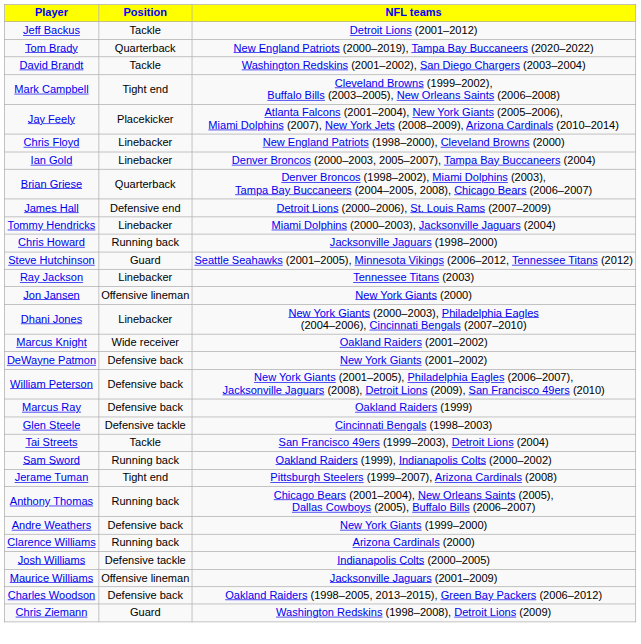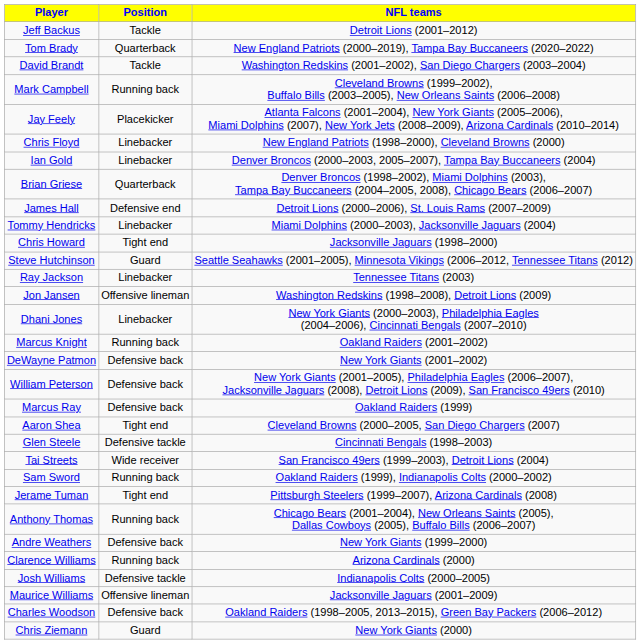 <table class="wikitable" style="text-align:center;">
 <tr>
 <th style="background:yellow; color:blue;">Player</th>
 <th style="background:yellow; color:blue;">Position</th>
 <th style="background:yellow; color:blue;">NFL teams</th>
 </tr>
 <tr>
 <td><a href='#'>Jeff Backus</a></td>
 <td>Tackle</td>
 <td><a href='#'>Detroit Lions</a> (2001–2012)</td>
 </tr>
 <tr>
 <td><a href='#'>Tom Brady</a></td>
 <td>Quarterback</td>
 <td><a href='#'>New England Patriots</a> (2000–2019), <a href='#'>Tampa Bay Buccaneers</a> (2020–2022)</td>
 </tr>
 <tr>
 <td><a href='#'>David Brandt</a></td>
 <td>Tackle</td>
 <td><a href='#'>Washington Redskins</a> (2001–2002), <a href='#'>San Diego Chargers</a> (2003–2004)</td>
 </tr>
 <tr>
 <td><a href='#'>Mark Campbell</a></td>
-<td>Tight end</td>
+<td>Running back</td>
 <td><a href='#'>Cleveland Browns</a> (1999–2002),<br><a href='#'>Buffalo Bills</a> (2003–2005), <a href='#'>New Orleans Saints</a> (2006–2008)</td>
 </tr>
 <tr>
 <td><a href='#'>Jay Feely</a></td>
 <td>Placekicker</td>
 <td><a href='#'>Atlanta Falcons</a> (2001–2004), <a href='#'>New York Giants</a> (2005–2006),<br><a href='#'>Miami Dolphins</a> (2007), <a href='#'>New York Jets</a> (2008–2009), <a href='#'>Arizona Cardinals</a> (2010–2014)</td>
 </tr>
 <tr>
 <td><a href='#'>Chris Floyd</a></td>
 <td>Linebacker</td>
 <td><a href='#'>New England Patriots</a> (1998–2000), <a href='#'>Cleveland Browns</a> (2000)</td>
 </tr>
 <tr>
 <td><a href='#'>Ian Gold</a></td>
 <td>Linebacker</td>
 <td><a href='#'>Denver Broncos</a> (2000–2003, 2005–2007), <a href='#'>Tampa Bay Buccaneers</a> (2004)</td>
 </tr>
 <tr>
 <td><a href='#'>Brian Griese</a></td>
 <td>Quarterback</td>
 <td><a href='#'>Denver Broncos</a> (1998–2002), <a href='#'>Miami Dolphins</a> (2003),<br><a href='#'>Tampa Bay Buccaneers</a> (2004–2005, 2008), <a href='#'>Chicago Bears</a> (2006–2007)</td>
 </tr>
 <tr>
 <td><a href='#'>James Hall</a></td>
 <td>Defensive end</td>
 <td><a href='#'>Detroit Lions</a> (2000–2006), <a href='#'>St. Louis Rams</a> (2007–2009)</td>
 </tr>
 <tr>
 <td><a href='#'>Tommy Hendricks</a></td>
 <td>Linebacker</td>
 <td><a href='#'>Miami Dolphins</a> (2000–2003), <a href='#'>Jacksonville Jaguars</a> (2004)</td>
 </tr>
 <tr>
 <td><a href='#'>Chris Howard</a></td>
-<td>Running back</td>
+<td>Tight end</td>
 <td><a href='#'>Jacksonville Jaguars</a> (1998–2000)</td>
 </tr>
 <tr>
 <td><a href='#'>Steve Hutchinson</a></td>
 <td>Guard</td>
 <td><a href='#'>Seattle Seahawks</a> (2001–2005), <a href='#'>Minnesota Vikings</a> (2006–2012, <a href='#'>Tennessee Titans</a> (2012)</td>
 </tr>
 <tr>
 <td><a href='#'>Ray Jackson</a></td>
 <td>Linebacker</td>
 <td><a href='#'>Tennessee Titans</a> (2003)</td>
 </tr>
 <tr>
 <td><a href='#'>Jon Jansen</a></td>
 <td>Offensive lineman</td>
-<td><a href='#'>New York Giants</a> (2000)</td>
+<td><a href='#'>Washington Redskins</a> (1998–2008), <a href='#'>Detroit Lions</a> (2009)</td>
 </tr>
 <tr>
 <td><a href='#'>Dhani Jones</a></td>
 <td>Linebacker</td>
 <td><a href='#'>New York Giants</a> (2000–2003), <a href='#'>Philadelphia Eagles</a><br>(2004–2006), <a href='#'>Cincinnati Bengals</a> (2007–2010)</td>
 </tr>
 <tr>
 <td><a href='#'>Marcus Knight</a></td>
-<td>Wide receiver</td>
+<td>Running back</td>
 <td><a href='#'>Oakland Raiders</a> (2001–2002)</td>
 </tr>
 <tr>
 <td><a href='#'>DeWayne Patmon</a></td>
 <td>Defensive back</td>
 <td><a href='#'>New York Giants</a> (2001–2002)</td>
 </tr>
 <tr>
 <td><a href='#'>William Peterson</a></td>
 <td>Defensive back</td>
 <td><a href='#'>New York Giants</a> (2001–2005), <a href='#'>Philadelphia Eagles</a> (2006–2007),<br><a href='#'>Jacksonville Jaguars</a> (2008), <a href='#'>Detroit Lions</a> (2009), <a href='#'>San Francisco 49ers</a> (2010)</td>
 </tr>
 <tr>
 <td><a href='#'>Marcus Ray</a></td>
 <td>Defensive back</td>
 <td><a href='#'>Oakland Raiders</a> (1999)</td>
 </tr>
 <tr>
+<td><a href='#'>Aaron Shea</a></td>
+<td>Tight end</td>
+<td><a href='#'>Cleveland Browns</a> (2000–2005, <a href='#'>San Diego Chargers</a> (2007)</td>
+</tr>
+<tr>
 <td><a href='#'>Glen Steele</a></td>
 <td>Defensive tackle</td>
 <td><a href='#'>Cincinnati Bengals</a> (1998–2003)</td>
 </tr>
 <tr>
 <td><a href='#'>Tai Streets</a></td>
-<td>Tackle</td>
+<td>Wide receiver</td>
 <td><a href='#'>San Francisco 49ers</a> (1999–2003), <a href='#'>Detroit Lions</a> (2004)</td>
 </tr>
 <tr>
 <td><a href='#'>Sam Sword</a></td>
 <td>Running back</td>
 <td><a href='#'>Oakland Raiders</a> (1999), <a href='#'>Indianapolis Colts</a> (2000–2002)</td>
 </tr>
 <tr>
 <td><a href='#'>Jerame Tuman</a></td>
 <td>Tight end</td>
 <td><a href='#'>Pittsburgh Steelers</a> (1999–2007), <a href='#'>Arizona Cardinals</a> (2008)</td>
 </tr>
 <tr>
 <td><a href='#'>Anthony Thomas</a></td>
 <td>Running back</td>
 <td><a href='#'>Chicago Bears</a> (2001–2004), <a href='#'>New Orleans Saints</a> (2005),<br><a href='#'>Dallas Cowboys</a> (2005), <a href='#'>Buffalo Bills</a> (2006–2007)</td>
 </tr>
 <tr>
 <td><a href='#'>Andre Weathers</a></td>
 <td>Defensive back</td>
 <td><a href='#'>New York Giants</a> (1999–2000)</td>
 </tr>
 <tr>
 <td><a href='#'>Clarence Williams</a></td>
 <td>Running back</td>
 <td><a href='#'>Arizona Cardinals</a> (2000)</td>
 </tr>
 <tr>
 <td><a href='#'>Josh Williams</a></td>
 <td>Defensive tackle</td>
 <td><a href='#'>Indianapolis Colts</a> (2000–2005)</td>
 </tr>
 <tr>
 <td><a href='#'>Maurice Williams</a></td>
 <td>Offensive lineman</td>
 <td><a href='#'>Jacksonville Jaguars</a> (2001–2009)</td>
 </tr>
 <tr>
 <td><a href='#'>Charles Woodson</a></td>
 <td>Defensive back</td>
 <td><a href='#'>Oakland Raiders</a> (1998–2005, 2013–2015), <a href='#'>Green Bay Packers</a> (2006–2012)</td>
 </tr>
 <tr>
 <td><a href='#'>Chris Ziemann</a></td>
 <td>Guard</td>
-<td><a href='#'>Washington Redskins</a> (1998–2008), <a href='#'>Detroit Lions</a> (2009)</td>
+<td><a href='#'>New York Giants</a> (2000)</td>
 </tr>
 </table>
